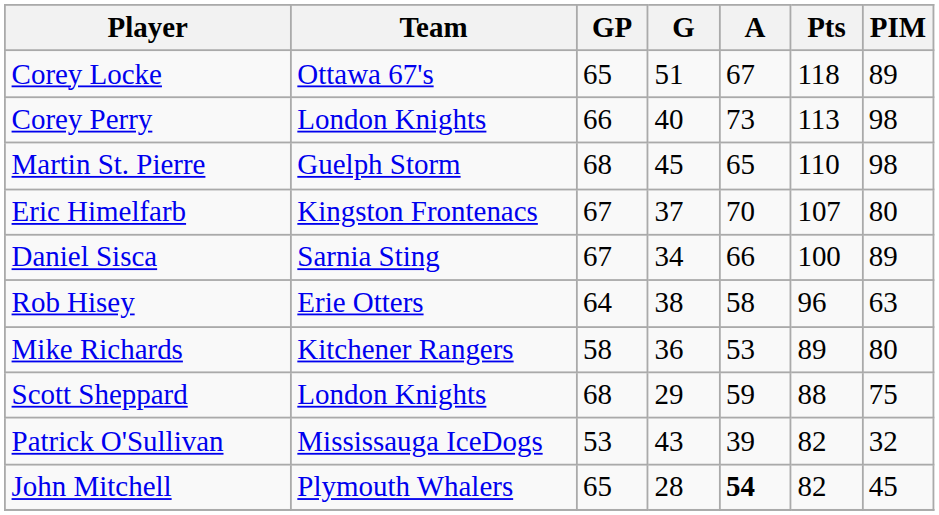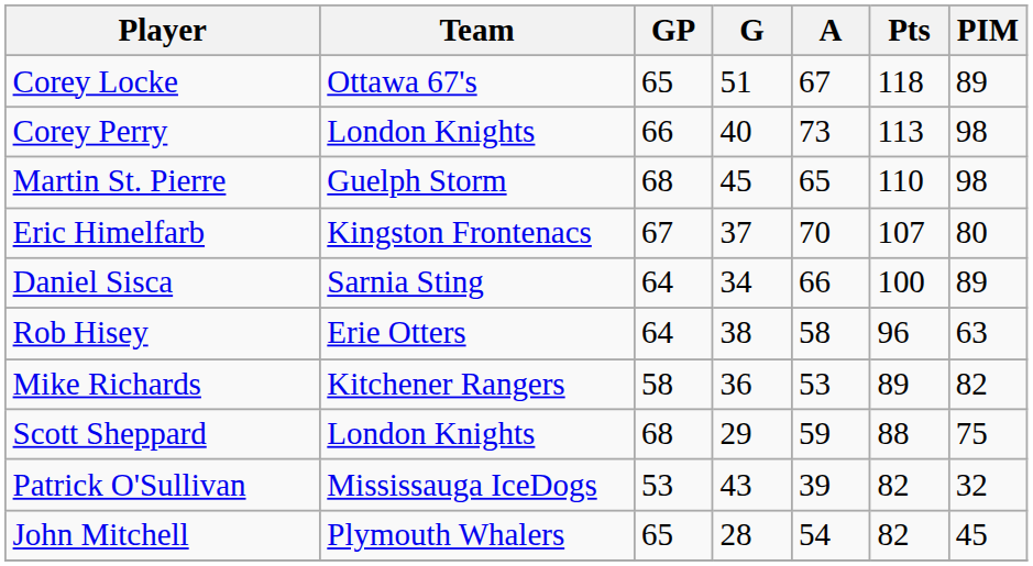 <table class="wikitable">
 <tr>
 <th bgcolor="#DDDDFF" width="30%">Player</th>
 <th bgcolor="#DDDDFF" width="30%">Team</th>
 <th bgcolor="#DDDDFF" width="7.5%">GP</th>
 <th bgcolor="#DDDDFF" width="7.5%">G</th>
 <th bgcolor="#DDDDFF" width="7.5%">A</th>
 <th bgcolor="#DDDDFF" width="7.5%">Pts</th>
 <th bgcolor="#DDDDFF" width="7.5%">PIM</th>
 </tr>
 <tr>
 <td><a href='#'>Corey Locke</a></td>
 <td><a href='#'>Ottawa 67's</a></td>
 <td>65</td>
 <td>51</td>
 <td>67</td>
 <td>118</td>
 <td>89</td>
 </tr>
 <tr>
 <td><a href='#'>Corey Perry</a></td>
 <td><a href='#'>London Knights</a></td>
 <td>66</td>
 <td>40</td>
 <td>73</td>
 <td>113</td>
 <td>98</td>
 </tr>
 <tr>
 <td><a href='#'>Martin St. Pierre</a></td>
 <td><a href='#'>Guelph Storm</a></td>
 <td>68</td>
 <td>45</td>
 <td>65</td>
 <td>110</td>
 <td>98</td>
 </tr>
 <tr>
 <td><a href='#'>Eric Himelfarb</a></td>
 <td><a href='#'>Kingston Frontenacs</a></td>
 <td>67</td>
 <td>37</td>
 <td>70</td>
 <td>107</td>
 <td>80</td>
 </tr>
 <tr>
 <td><a href='#'>Daniel Sisca</a></td>
 <td><a href='#'>Sarnia Sting</a></td>
-<td>67</td>
+<td>64</td>
 <td>34</td>
 <td>66</td>
 <td>100</td>
 <td>89</td>
 </tr>
 <tr>
 <td><a href='#'>Rob Hisey</a></td>
 <td><a href='#'>Erie Otters</a></td>
 <td>64</td>
 <td>38</td>
 <td>58</td>
 <td>96</td>
 <td>63</td>
 </tr>
 <tr>
 <td><a href='#'>Mike Richards</a></td>
 <td><a href='#'>Kitchener Rangers</a></td>
 <td>58</td>
 <td>36</td>
 <td>53</td>
 <td>89</td>
-<td>80</td>
+<td>82</td>
 </tr>
 <tr>
 <td><a href='#'>Scott Sheppard</a></td>
 <td><a href='#'>London Knights</a></td>
 <td>68</td>
 <td>29</td>
 <td>59</td>
 <td>88</td>
 <td>75</td>
 </tr>
 <tr>
 <td><a href='#'>Patrick O'Sullivan</a></td>
 <td><a href='#'>Mississauga IceDogs</a></td>
 <td>53</td>
 <td>43</td>
 <td>39</td>
 <td>82</td>
 <td>32</td>
 </tr>
 <tr>
 <td><a href='#'>John Mitchell</a></td>
 <td><a href='#'>Plymouth Whalers</a></td>
 <td>65</td>
 <td>28</td>
-<td><strong>54</strong></td>
+<td>54</td>
 <td>82</td>
 <td>45</td>
 </tr>
 <tr>
 </tr>
 </table>
